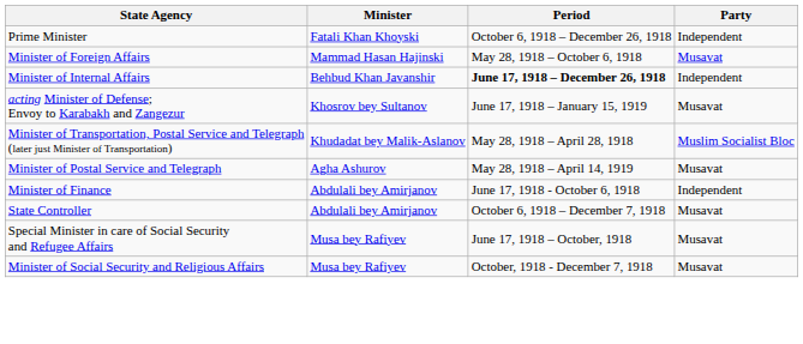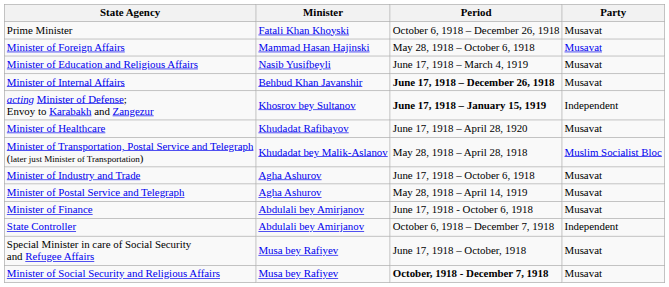 <table class="wikitable">
 <tr>
 <th>State Agency</th>
 <th>Minister</th>
 <th>Period</th>
 <th>Party</th>
 </tr>
 <tr>
 <td>Prime Minister</td>
 <td><a href='#'>Fatali Khan Khoyski</a></td>
 <td>October 6, 1918 – December 26, 1918</td>
-<td>Independent</td>
+<td>Musavat</td>
 </tr>
 <tr>
 <td><a href='#'>Minister of Foreign Affairs</a></td>
 <td><a href='#'>Mammad Hasan Hajinski</a></td>
 <td>May 28, 1918 – October 6, 1918</td>
 <td><a href='#'>Musavat</a></td>
 </tr>
 <tr>
+<td><a href='#'>Minister of Education and Religious Affairs</a></td>
+<td><a href='#'>Nasib Yusifbeyli</a></td>
+<td>June 17, 1918 – March 4, 1919</td>
+<td>Musavat</td>
+</tr>
+<tr>
 <td><a href='#'>Minister of Internal Affairs</a></td>
 <td><a href='#'>Behbud Khan Javanshir</a></td>
 <td><strong>June 17, 1918 – December 26, 1918</strong></td>
-<td>Independent</td>
+<td>Musavat</td>
 </tr>
 <tr>
 <td><em><a href='#'>acting</a></em> <a href='#'>Minister of Defense</a>;<br>Envoy to <a href='#'>Karabakh</a> and <a href='#'>Zangezur</a></td>
 <td><a href='#'>Khosrov bey Sultanov</a></td>
-<td>June 17, 1918 – January 15, 1919</td>
+<td><strong>June 17, 1918 – January 15, 1919</strong></td>
+<td>Independent</td>
+</tr>
+<tr>
+<td><a href='#'>Minister of Healthcare</a></td>
+<td><a href='#'>Khudadat Rafibayov</a></td>
+<td>June 17, 1918 – April 28, 1920</td>
 <td>Musavat</td>
 </tr>
 <tr>
 <td><a href='#'>Minister of Transportation, Postal Service and Telegraph</a><br>(<small>later just Minister of Transportation</small>)</td>
 <td><a href='#'>Khudadat bey Malik-Aslanov</a></td>
 <td>May 28, 1918 – April 28, 1918</td>
 <td><a href='#'>Muslim Socialist Bloc</a></td>
+</tr>
+<tr>
+<td><a href='#'>Minister of Industry and Trade</a></td>
+<td><a href='#'>Agha Ashurov</a></td>
+<td>June 17, 1918 – October 6, 1918</td>
+<td>Musavat</td>
 </tr>
 <tr>
 <td><a href='#'>Minister of Postal Service and Telegraph</a></td>
 <td><a href='#'>Agha Ashurov</a></td>
 <td>May 28, 1918 – April 14, 1919</td>
 <td>Musavat</td>
 </tr>
 <tr>
 <td><a href='#'>Minister of Finance</a></td>
 <td><a href='#'>Abdulali bey Amirjanov</a></td>
 <td>June 17, 1918 - October 6, 1918</td>
-<td>Independent</td>
+<td>Musavat</td>
 </tr>
 <tr>
 <td><a href='#'>State Controller</a></td>
 <td><a href='#'>Abdulali bey Amirjanov</a></td>
 <td>October 6, 1918 – December 7, 1918</td>
-<td>Musavat</td>
+<td>Independent</td>
 </tr>
 <tr>
 <td>Special Minister in care of Social Security<br> and <a href='#'>Refugee Affairs</a></td>
 <td><a href='#'>Musa bey Rafiyev</a></td>
 <td>June 17, 1918 – October, 1918</td>
 <td>Musavat</td>
 </tr>
 <tr>
 <td><a href='#'>Minister of Social Security and Religious Affairs</a></td>
 <td><a href='#'>Musa bey Rafiyev</a></td>
-<td>October, 1918 - December 7, 1918</td>
+<td><strong>October, 1918 - December 7, 1918</strong></td>
 <td>Musavat</td>
 </tr>
 </table>
